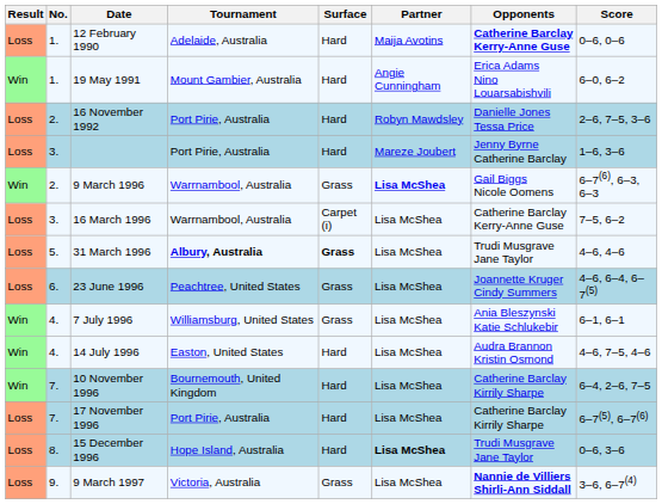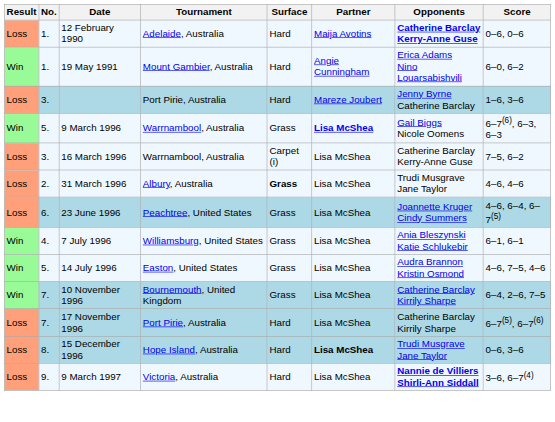 <table class="sortable wikitable" style=font-size:97%>
 <tr>
 <th>Result</th>
 <th>No.</th>
 <th>Date</th>
 <th>Tournament</th>
 <th>Surface</th>
 <th>Partner</th>
 <th>Opponents</th>
 <th class="unsortable">Score</th>
 </tr>
 <tr bgcolor=#f0f8ff>
 <td style="background:#ffa07a;">Loss</td>
 <td>1.</td>
 <td>12 February 1990</td>
 <td><a href='#'>Adelaide</a>, Australia</td>
 <td>Hard</td>
 <td> <a href='#'>Maija Avotins</a></td>
 <td><strong> <a href='#'>Catherine Barclay</a> <br>  <a href='#'>Kerry-Anne Guse</a></strong></td>
 <td>0–6, 0–6</td>
 </tr>
 <tr style="background:#f0f8ff;">
 <td style="background:#98fb98;">Win</td>
 <td>1.</td>
 <td>19 May 1991</td>
 <td><a href='#'>Mount Gambier</a>, Australia</td>
 <td>Hard</td>
 <td> <a href='#'>Angie Cunningham</a></td>
 <td> <a href='#'>Erica Adams</a> <br>  <a href='#'>Nino Louarsabishvili</a></td>
 <td>6–0, 6–2</td>
 </tr>
 <tr style="background:lightblue;">
 <td style="background:#ffa07a;">Loss</td>
-<td>2.</td>
-<td>16 November 1992</td>
-<td><a href='#'>Port Pirie</a>, Australia</td>
-<td>Hard</td>
-<td> <a href='#'>Robyn Mawdsley</a></td>
-<td> <a href='#'>Danielle Jones</a> <br>  <a href='#'>Tessa Price</a></td>
-<td>2–6, 7–5, 3–6</td>
-</tr>
-<tr style="background:lightblue;">
-<td style="background:#ffa07a;">Loss</td>
 <td>3.</td>
 <td></td>
 <td>Port Pirie, Australia</td>
 <td>Hard</td>
 <td> <a href='#'>Mareze Joubert</a></td>
 <td> <a href='#'>Jenny Byrne</a> <br>  Catherine Barclay</td>
 <td>1–6, 3–6</td>
 </tr>
 <tr bgcolor=#f0f8ff>
 <td style="background:#98fb98;">Win</td>
-<td>2.</td>
+<td>5.</td>
 <td>9 March 1996</td>
 <td><a href='#'>Warrnambool</a>, Australia</td>
 <td>Grass</td>
 <td><strong> <a href='#'>Lisa McShea</a></strong></td>
 <td> <a href='#'>Gail Biggs</a> <br>  Nicole Oomens</td>
 <td>6–7<sup>(6)</sup>, 6–3, 6–3</td>
 </tr>
 <tr bgcolor=#f0f8ff>
 <td style="background:#ffa07a;">Loss</td>
 <td>3.</td>
 <td>16 March 1996</td>
 <td>Warrnambool, Australia</td>
 <td>Carpet (i)</td>
 <td> Lisa McShea</td>
 <td> Catherine Barclay <br>  Kerry-Anne Guse</td>
 <td>7–5, 6–2</td>
 </tr>
 <tr bgcolor=#f0f8ff>
 <td style="background:#ffa07a;">Loss</td>
-<td>5.</td>
+<td>2.</td>
 <td>31 March 1996</td>
-<td><strong><a href='#'>Albury</a>, Australia</strong></td>
+<td><a href='#'>Albury</a>, Australia</td>
 <td><strong>Grass</strong></td>
 <td> Lisa McShea</td>
 <td> Trudi Musgrave <br>  Jane Taylor</td>
 <td>4–6, 4–6</td>
 </tr>
 <tr style="background:lightblue;">
 <td style="background:#ffa07a;">Loss</td>
 <td>6.</td>
 <td>23 June 1996</td>
 <td><a href='#'>Peachtree</a>, United States</td>
 <td>Grass</td>
 <td> Lisa McShea</td>
 <td> <a href='#'>Joannette Kruger</a> <br>  <a href='#'>Cindy Summers</a></td>
 <td>4–6, 6–4, 6–7<sup>(5)</sup></td>
 </tr>
 <tr bgcolor=#f0f8ff>
 <td style="background:#98fb98;">Win</td>
 <td>4.</td>
 <td>7 July 1996</td>
 <td><a href='#'>Williamsburg</a>, United States</td>
 <td>Grass</td>
 <td> Lisa McShea</td>
 <td> <a href='#'>Ania Bleszynski</a> <br>  <a href='#'>Katie Schlukebir</a></td>
 <td>6–1, 6–1</td>
 </tr>
 <tr bgcolor=#f0f8ff>
 <td style="background:#98fb98;">Win</td>
-<td>4.</td>
+<td>5.</td>
 <td>14 July 1996</td>
 <td><a href='#'>Easton</a>, United States</td>
-<td>Hard</td>
+<td>Grass</td>
 <td> Lisa McShea</td>
 <td> <a href='#'>Audra Brannon</a> <br>  <a href='#'>Kristin Osmond</a></td>
 <td>4–6, 7–5, 4–6</td>
 </tr>
 <tr style="background:lightblue;">
 <td style="background:#98fb98;">Win</td>
 <td>7.</td>
 <td>10 November 1996</td>
 <td><a href='#'>Bournemouth</a>, United Kingdom</td>
-<td>Hard</td>
+<td>Grass</td>
 <td> Lisa McShea</td>
 <td> <a href='#'>Catherine Barclay</a> <br>  <a href='#'>Kirrily Sharpe</a></td>
 <td>6–4, 2–6, 7–5</td>
 </tr>
 <tr style="background:lightblue;">
 <td style="background:#ffa07a;">Loss</td>
 <td>7.</td>
 <td>17 November 1996</td>
 <td><a href='#'>Port Pirie</a>, Australia</td>
 <td>Hard</td>
 <td> Lisa McShea</td>
 <td> Catherine Barclay <br>  Kirrily Sharpe</td>
 <td>6–7<sup>(5)</sup>, 6–7<sup>(6)</sup></td>
 </tr>
 <tr style="background:lightblue;">
 <td style="background:#ffa07a;">Loss</td>
 <td>8.</td>
 <td>15 December 1996</td>
 <td><a href='#'>Hope Island</a>, Australia</td>
 <td>Hard</td>
 <td><strong> Lisa McShea</strong></td>
 <td> <a href='#'>Trudi Musgrave</a> <br>  <a href='#'>Jane Taylor</a></td>
 <td>0–6, 3–6</td>
 </tr>
 <tr bgcolor=#f0f8ff>
 <td style="background:#ffa07a;">Loss</td>
 <td>9.</td>
 <td>9 March 1997</td>
 <td><a href='#'>Victoria</a>, Australia</td>
-<td>Grass</td>
+<td>Hard</td>
 <td> Lisa McShea</td>
 <td><strong> <a href='#'>Nannie de Villiers</a> <br>  <a href='#'>Shirli-Ann Siddall</a></strong></td>
 <td>3–6, 6–7<sup>(4)</sup></td>
 </tr>
 </table>
